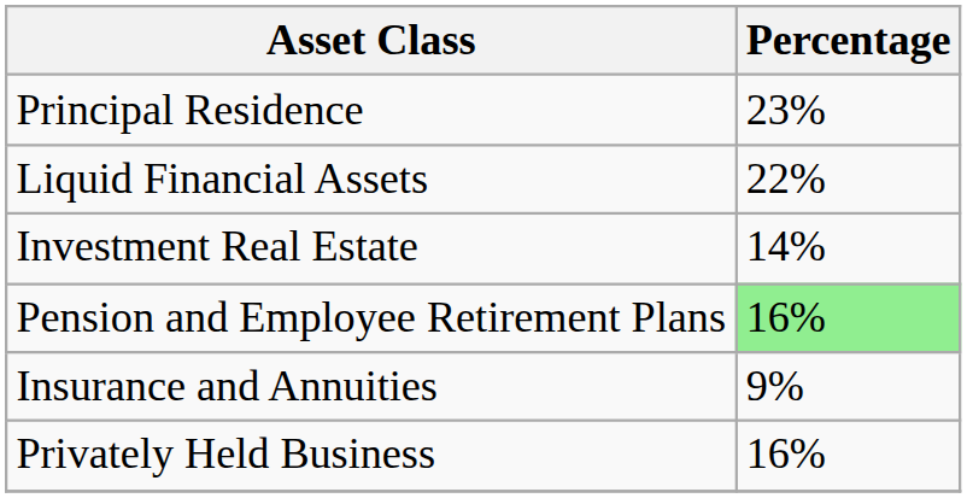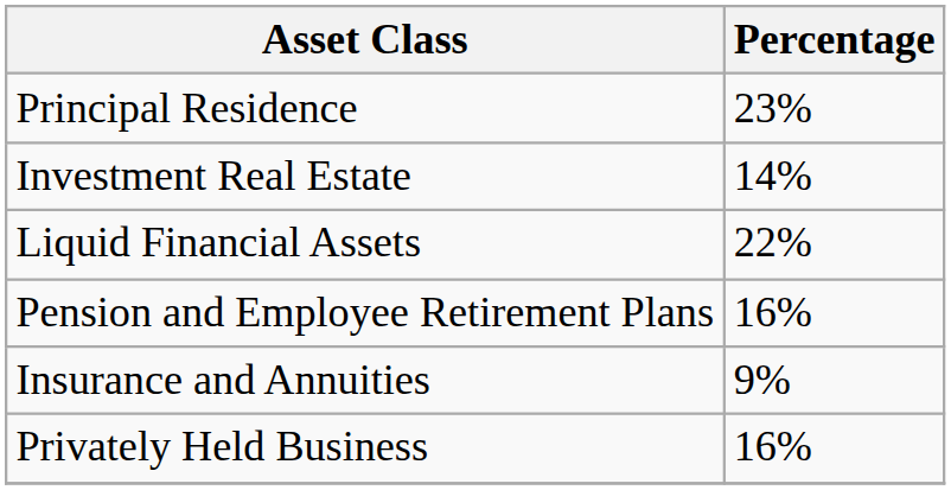 <table class="wikitable">
 <tr>
 <th>Asset Class</th>
 <th>Percentage</th>
 </tr>
 <tr>
 <td>Principal Residence</td>
 <td>23%</td>
 </tr>
 <tr>
+<td>Investment Real Estate</td>
+<td>14%</td>
+</tr>
+<tr>
 <td>Liquid Financial Assets</td>
 <td>22%</td>
 </tr>
 <tr>
-<td>Investment Real Estate</td>
-<td>14%</td>
-</tr>
-<tr>
 <td>Pension and Employee Retirement Plans</td>
-<td style="background: lightgreen;">16%</td>
+<td>16%</td>
 </tr>
 <tr>
 <td>Insurance and Annuities</td>
 <td>9%</td>
 </tr>
 <tr>
 <td>Privately Held Business</td>
 <td>16%</td>
 </tr>
 <tr>
 </tr>
 </table>
